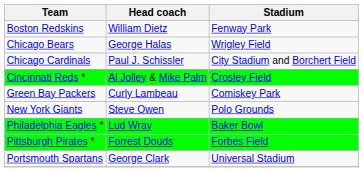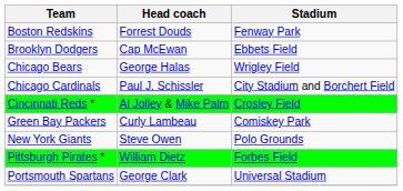 <table class="wikitable">
 <tr>
 <th>Team</th>
 <th>Head coach</th>
 <th>Stadium</th>
 </tr>
 <tr>
 <td><a href='#'>Boston Redskins</a></td>
-<td><a href='#'>William Dietz</a></td>
+<td><a href='#'>Forrest Douds</a></td>
 <td><a href='#'>Fenway Park</a></td>
+</tr>
+<tr>
+<td><a href='#'>Brooklyn Dodgers</a></td>
+<td><a href='#'>Cap McEwan</a></td>
+<td><a href='#'>Ebbets Field</a></td>
 </tr>
 <tr>
 <td><a href='#'>Chicago Bears</a></td>
 <td><a href='#'>George Halas</a></td>
 <td><a href='#'>Wrigley Field</a></td>
 </tr>
 <tr>
 <td><a href='#'>Chicago Cardinals</a></td>
 <td><a href='#'>Paul J. Schissler</a></td>
 <td><a href='#'>City Stadium</a> and <a href='#'>Borchert Field</a></td>
 </tr>
 <tr style="background-color:#00FF00;">
 <td><a href='#'>Cincinnati Reds</a> *</td>
 <td><a href='#'>Al Jolley</a> & <a href='#'>Mike Palm</a></td>
 <td><a href='#'>Crosley Field</a></td>
 </tr>
 <tr>
 <td><a href='#'>Green Bay Packers</a></td>
 <td><a href='#'>Curly Lambeau</a></td>
 <td><a href='#'>Comiskey Park</a></td>
 </tr>
 <tr>
 <td><a href='#'>New York Giants</a></td>
 <td><a href='#'>Steve Owen</a></td>
 <td><a href='#'>Polo Grounds</a></td>
 </tr>
 <tr style="background-color:#00FF00;">
-<td><a href='#'>Philadelphia Eagles</a> *</td>
-<td><a href='#'>Lud Wray</a></td>
-<td><a href='#'>Baker Bowl</a></td>
-</tr>
-<tr style="background-color:#00FF00;">
 <td><a href='#'>Pittsburgh Pirates</a> *</td>
-<td><a href='#'>Forrest Douds</a></td>
+<td><a href='#'>William Dietz</a></td>
 <td><a href='#'>Forbes Field</a></td>
 </tr>
 <tr>
 <td><a href='#'>Portsmouth Spartans</a></td>
 <td><a href='#'>George Clark</a></td>
 <td><a href='#'>Universal Stadium</a></td>
 </tr>
 <tr>
 </tr>
 </table>
